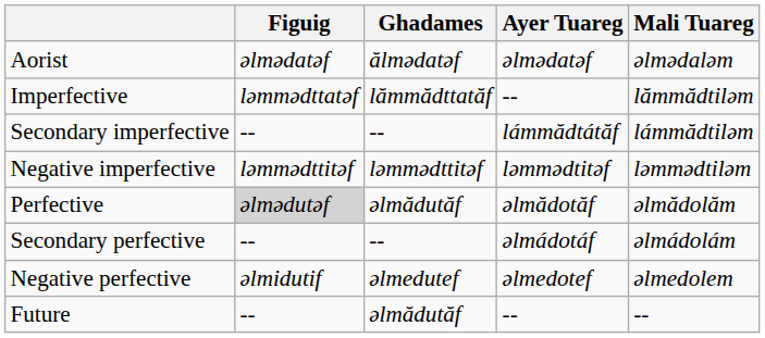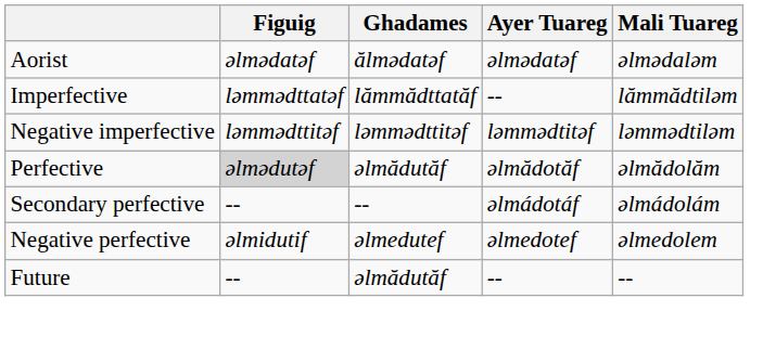 <table class="wikitable">
 <tr>
 <th></th>
 <th>Figuig</th>
 <th>Ghadames</th>
 <th>Ayer Tuareg</th>
 <th>Mali Tuareg</th>
 </tr>
 <tr>
 <td>Aorist</td>
 <td><em>əlmədatəf</em></td>
 <td><em>ălmədatəf</em></td>
 <td><em>əlmədatəf</em></td>
 <td><em>əlmədaləm</em></td>
 </tr>
 <tr>
 <td>Imperfective</td>
 <td><em>ləmmədttatəf</em></td>
 <td><em>lămmădttatăf</em></td>
 <td><em>--</em></td>
 <td><em>lămmădtiləm</em></td>
-</tr>
-<tr>
-<td>Secondary imperfective</td>
-<td><em>--</em></td>
-<td><em>--</em></td>
-<td><em>lámmădtátăf</em></td>
-<td><em>lámmădtiləm</em></td>
 </tr>
 <tr>
 <td>Negative imperfective</td>
 <td><em>ləmmədttitəf</em></td>
 <td><em>ləmmədttitəf</em></td>
 <td><em>ləmmədtitəf</em></td>
 <td><em>ləmmədtiləm</em></td>
 </tr>
 <tr>
 <td>Perfective</td>
 <td style="background: lightgrey;"><em>əlmədutəf</em></td>
 <td><em>əlmădutăf</em></td>
 <td><em>əlmădotăf</em></td>
 <td><em>əlmădolăm</em></td>
 </tr>
 <tr>
 <td>Secondary perfective</td>
 <td><em>--</em></td>
 <td><em>--</em></td>
 <td><em>əlmádotáf</em></td>
 <td><em>əlmádolám</em></td>
 </tr>
 <tr>
 <td>Negative perfective</td>
 <td><em>əlmidutif</em></td>
 <td><em>əlmedutef</em></td>
 <td><em>əlmedotef</em></td>
 <td><em>əlmedolem</em></td>
 </tr>
 <tr>
 <td>Future</td>
 <td><em>--</em></td>
 <td><em>əlmădutăf</em></td>
 <td><em>--</em></td>
 <td><em>--</em></td>
 </tr>
 </table>
